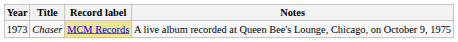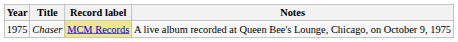 <table class="wikitable sortable">
 <tr>
 <th>Year</th>
 <th>Title</th>
 <th>Record label</th>
 <th>Notes</th>
 </tr>
 <tr>
-<td>1973</td>
+<td>1975</td>
 <td><em>Chaser</em></td>
 <td style="background: khaki; text-align:center;"><a href='#'>MCM Records</a></td>
 <td>A live album recorded at Queen Bee's Lounge, Chicago, on October 9, 1975</td>
 </tr>
 </table>
